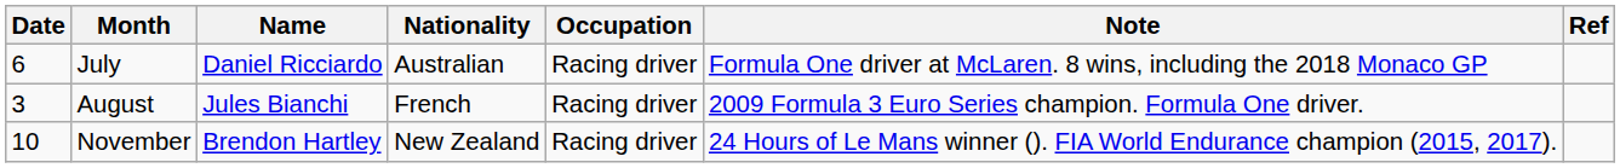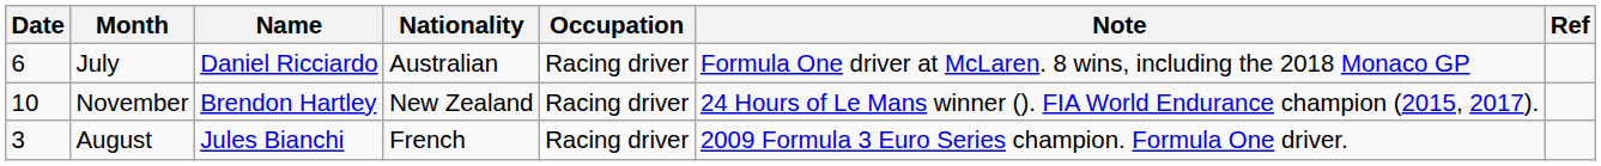 <table class="wikitable" style="font-size:85%;">
 <tr>
 <th>Date</th>
 <th>Month</th>
 <th>Name</th>
 <th>Nationality</th>
 <th>Occupation</th>
 <th>Note</th>
 <th>Ref</th>
 </tr>
 <tr>
 <td>6</td>
 <td>July</td>
 <td><a href='#'>Daniel Ricciardo</a></td>
 <td>Australian</td>
 <td>Racing driver</td>
 <td><a href='#'>Formula One</a> driver at <a href='#'>McLaren</a>. 8 wins, including the 2018 <a href='#'>Monaco GP</a></td>
 </tr>
 <tr>
+<td>10</td>
+<td>November</td>
+<td><a href='#'>Brendon Hartley</a></td>
+<td>New Zealand</td>
+<td>Racing driver</td>
+<td><a href='#'>24 Hours of Le Mans</a> winner (). <a href='#'>FIA World Endurance</a> champion (<a href='#'>2015</a>, <a href='#'>2017</a>).</td>
+<td></td>
+</tr>
+<tr>
 <td>3</td>
 <td>August</td>
 <td><a href='#'>Jules Bianchi</a></td>
 <td>French</td>
 <td>Racing driver</td>
 <td><a href='#'>2009 Formula 3 Euro Series</a> champion. <a href='#'>Formula One</a> driver.</td>
 <td></td>
 </tr>
-<tr>
-<td>10</td>
-<td>November</td>
-<td><a href='#'>Brendon Hartley</a></td>
-<td>New Zealand</td>
-<td>Racing driver</td>
-<td><a href='#'>24 Hours of Le Mans</a> winner (). <a href='#'>FIA World Endurance</a> champion (<a href='#'>2015</a>, <a href='#'>2017</a>).</td>
-<td></td>
-</tr>
 </table>
